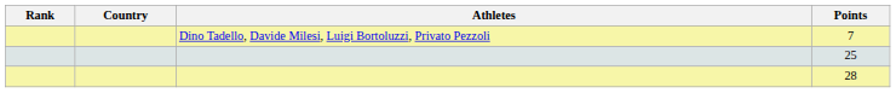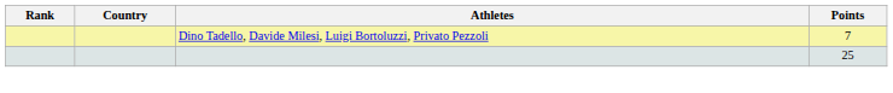 <table class="wikitable" width=65% style="font-size:90%; text-align:center;">
 <tr>
 <th>Rank</th>
 <th>Country</th>
 <th>Athletes</th>
 <th>Points</th>
 </tr>
 <tr bgcolor="#F7F6A8">
 <td></td>
 <td align=left></td>
 <td align=left><a href='#'>Dino Tadello</a>, <a href='#'>Davide Milesi</a>, <a href='#'>Luigi Bortoluzzi</a>, <a href='#'>Privato Pezzoli</a></td>
 <td>7</td>
 </tr>
 <tr bgcolor="#DCE5E5">
 <td></td>
 <td align=left></td>
 <td></td>
 <td>25</td>
 </tr>
-<tr bgcolor="#F7F6A8">
-<td></td>
-<td align=left></td>
-<td></td>
-<td>28</td>
-</tr>
 </table>
